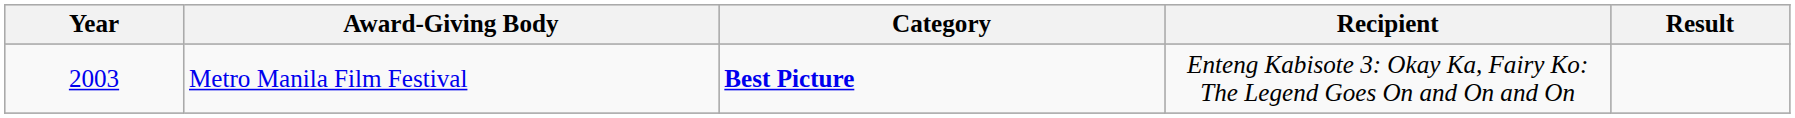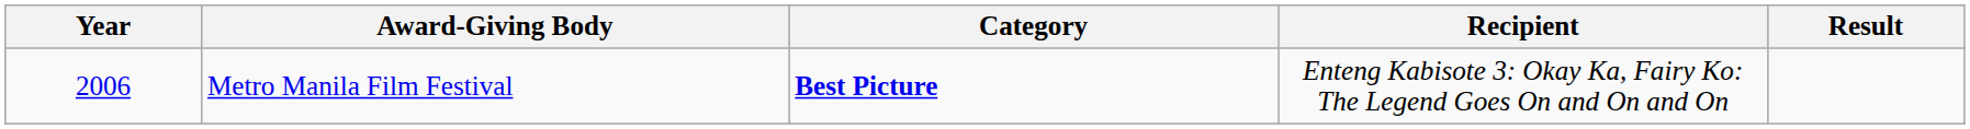 <table | width="90%" class="wikitable sortable">
 <tr>
 <th width="10%">Year</th>
 <th width="30%">Award-Giving Body</th>
 <th width="25%">Category</th>
 <th width="25%">Recipient</th>
 <th width="10%">Result</th>
 </tr>
 <tr>
-<td rowspan="1" align="center"><a href='#'>2003</a></td>
+<td rowspan="1" align="center"><a href='#'>2006</a></td>
 <td rowspan="1" align="left"><a href='#'>Metro Manila Film Festival</a></td>
 <td align="left"><strong><a href='#'>Best Picture</a></strong></td>
 <td align="center"><em>Enteng Kabisote 3: Okay Ka, Fairy Ko: The Legend Goes On and On and On</em></td>
 <td></td>
 </tr>
 </table>
